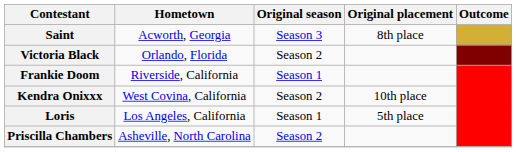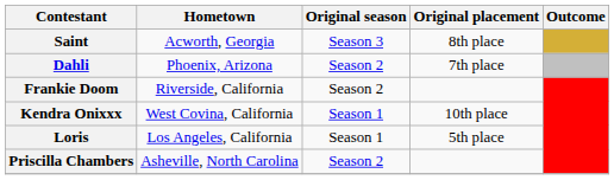 <table class="wikitable sortable" style="text-align:center;">
 <tr>
 <th scope="col">Contestant</th>
 <th scope="col">Hometown</th>
 <th scope="col">Original season</th>
 <th scope="col">Original placement</th>
 <th scope="col">Outcome</th>
 </tr>
 <tr>
 <th scope="row">Saint</th>
 <td><a href='#'>Acworth</a>, <a href='#'>Georgia</a></td>
 <td><a href='#'>Season 3</a></td>
 <td>8th place</td>
 <td bgcolor="#D4AF37"></td>
 </tr>
 <tr>
-<th scope="row">Victoria Black</th>
-<td><a href='#'>Orlando</a>, <a href='#'>Florida</a></td>
-<td>Season 2</td>
-<td></td>
-<td bgcolor="maroon"></td>
+<th scope="row"><a href='#'>Dahli</a></th>
+<td><a href='#'>Phoenix, Arizona</a></td>
+<td><a href='#'>Season 2</a></td>
+<td>7th place</td>
+<td bgcolor="silver"></td>
 </tr>
 <tr>
 <th scope="row">Frankie Doom</th>
 <td><a href='#'>Riverside</a>, California</td>
-<td><a href='#'>Season 1</a></td>
+<td>Season 2</td>
 <td></td>
 <td rowspan="4" bgcolor="red"></td>
 </tr>
 <tr>
 <th scope="row">Kendra Onixxx</th>
 <td><a href='#'>West Covina</a>, California</td>
-<td>Season 2</td>
+<td><a href='#'>Season 1</a></td>
 <td>10th place</td>
 </tr>
 <tr>
 <th scope="row">Loris</th>
 <td nowrap><a href='#'>Los Angeles</a>, California</td>
 <td>Season 1</td>
 <td>5th place</td>
 </tr>
 <tr>
 <th nowrap scope="row">Priscilla Chambers</th>
 <td><a href='#'>Asheville</a>, <a href='#'>North Carolina</a></td>
 <td><a href='#'>Season 2</a></td>
 <td></td>
 </tr>
 <tr>
 </tr>
 </table>
